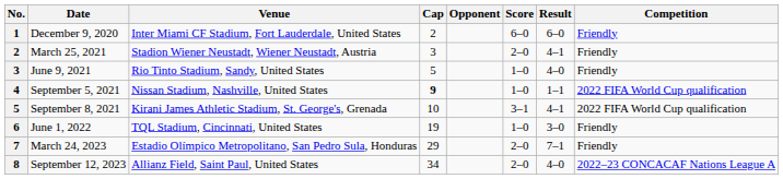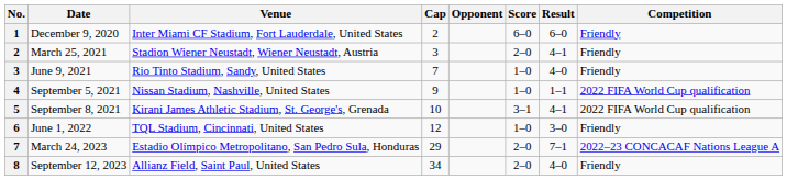 <table class="wikitable sortable plainrowheaders">
 <tr>
 <th scope=col>No.</th>
 <th scope=col>Date</th>
 <th scope=col>Venue</th>
 <th scope=col>Cap</th>
 <th scope=col>Opponent</th>
 <th scope=col>Score</th>
 <th scope=col>Result</th>
 <th scope=col>Competition</th>
 </tr>
 <tr>
 <th scope=row>1</th>
 <td>December 9, 2020</td>
 <td><a href='#'>Inter Miami CF Stadium</a>, <a href='#'>Fort Lauderdale</a>, United States</td>
 <td align=center>2</td>
 <td></td>
 <td align=center>6–0</td>
 <td align="center">6–0</td>
 <td><a href='#'>Friendly</a></td>
 </tr>
 <tr>
 <th scope=row>2</th>
 <td>March 25, 2021</td>
 <td><a href='#'>Stadion Wiener Neustadt</a>, <a href='#'>Wiener Neustadt</a>, Austria</td>
 <td align=center>3</td>
 <td></td>
 <td align=center>2–0</td>
 <td align="center">4–1</td>
 <td>Friendly</td>
 </tr>
 <tr>
 <th scope=row>3</th>
 <td>June 9, 2021</td>
 <td><a href='#'>Rio Tinto Stadium</a>, <a href='#'>Sandy</a>, United States</td>
-<td align=center>5</td>
+<td align=center>7</td>
 <td></td>
 <td align=center>1–0</td>
 <td align="center">4–0</td>
 <td>Friendly</td>
 </tr>
 <tr>
 <th scope=row>4</th>
 <td>September 5, 2021</td>
 <td><a href='#'>Nissan Stadium</a>, <a href='#'>Nashville</a>, United States</td>
-<td align=center><strong>9</strong></td>
+<td align=center>9</td>
 <td></td>
 <td align=center>1–0</td>
 <td align="center">1–1</td>
 <td><a href='#'>2022 FIFA World Cup qualification</a></td>
 </tr>
 <tr>
 <th scope=row>5</th>
 <td>September 8, 2021</td>
 <td><a href='#'>Kirani James Athletic Stadium</a>, <a href='#'>St. George's</a>, Grenada</td>
 <td align=center>10</td>
 <td></td>
 <td align=center>3–1</td>
 <td align="center">4–1</td>
 <td>2022 FIFA World Cup qualification</td>
 </tr>
 <tr>
 <th scope=row>6</th>
 <td>June 1, 2022</td>
 <td><a href='#'>TQL Stadium</a>, <a href='#'>Cincinnati</a>, United States</td>
-<td align=center>19</td>
+<td align=center>12</td>
 <td></td>
 <td align=center>1–0</td>
 <td align="center">3–0</td>
 <td>Friendly</td>
 </tr>
 <tr>
 <th scope=row>7</th>
 <td>March 24, 2023</td>
 <td><a href='#'>Estadio Olímpico Metropolitano</a>, <a href='#'>San Pedro Sula</a>, Honduras</td>
 <td align=center>29</td>
 <td></td>
 <td align=center>2–0</td>
 <td align="center">7–1</td>
-<td>Friendly</td>
+<td><a href='#'>2022–23 CONCACAF Nations League A</a></td>
 </tr>
 <tr>
 <th scope=row>8</th>
 <td>September 12, 2023</td>
 <td><a href='#'>Allianz Field</a>, <a href='#'>Saint Paul</a>, United States</td>
 <td align=center>34</td>
 <td></td>
 <td align=center>2–0</td>
 <td align="center">4–0</td>
-<td><a href='#'>2022–23 CONCACAF Nations League A</a></td>
+<td>Friendly</td>
 </tr>
 </table>
